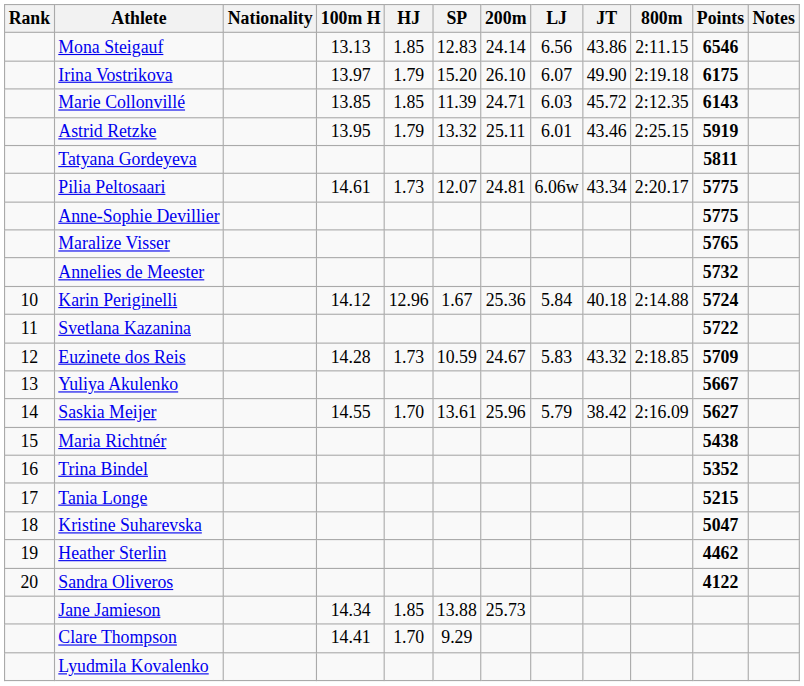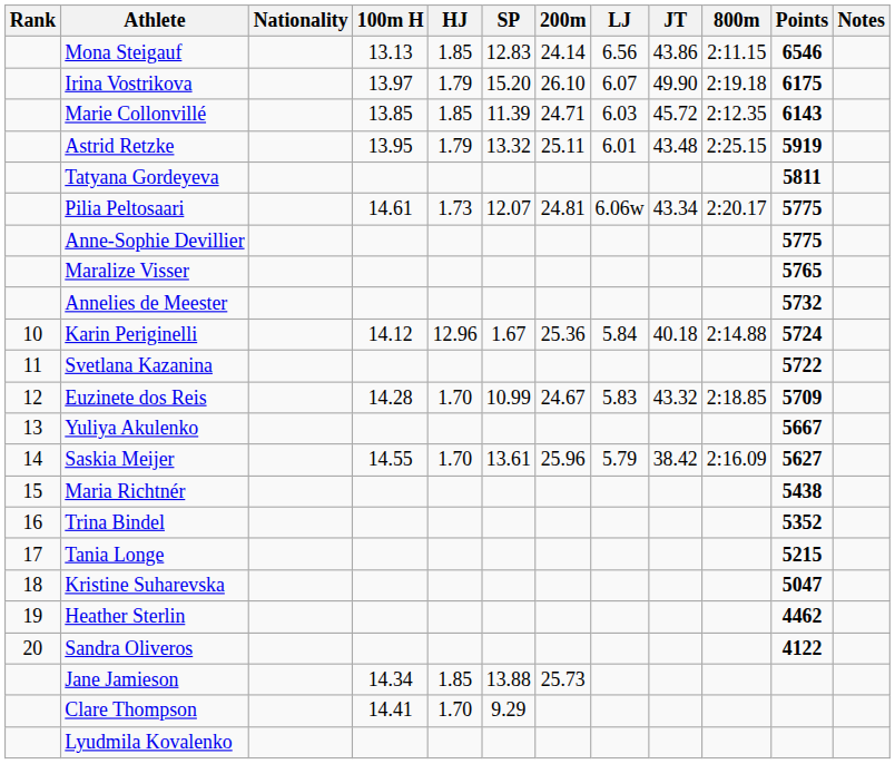 <table class="wikitable sortable" style=" text-align:center; font-size:100%;">
 <tr>
 <th>Rank</th>
 <th>Athlete</th>
 <th>Nationality</th>
 <th>100m H</th>
 <th>HJ</th>
 <th>SP</th>
 <th>200m</th>
 <th>LJ</th>
 <th>JT</th>
 <th>800m</th>
 <th>Points</th>
 <th>Notes</th>
 </tr>
 <tr>
 <td></td>
 <td align=left><a href='#'>Mona Steigauf</a></td>
 <td align=left></td>
 <td>13.13</td>
 <td>1.85</td>
 <td>12.83</td>
 <td>24.14</td>
 <td>6.56</td>
 <td>43.86</td>
 <td>2:11.15</td>
 <td><strong>6546</strong></td>
 <td></td>
 </tr>
 <tr>
 <td></td>
 <td align=left><a href='#'>Irina Vostrikova</a></td>
 <td align=left></td>
 <td>13.97</td>
 <td>1.79</td>
 <td>15.20</td>
 <td>26.10</td>
 <td>6.07</td>
 <td>49.90</td>
 <td>2:19.18</td>
 <td><strong>6175</strong></td>
 <td></td>
 </tr>
 <tr>
 <td></td>
 <td align=left><a href='#'>Marie Collonvillé</a></td>
 <td align=left></td>
 <td>13.85</td>
 <td>1.85</td>
 <td>11.39</td>
 <td>24.71</td>
 <td>6.03</td>
 <td>45.72</td>
 <td>2:12.35</td>
 <td><strong>6143</strong></td>
 <td></td>
 </tr>
 <tr>
 <td></td>
 <td align=left><a href='#'>Astrid Retzke</a></td>
 <td align=left></td>
 <td>13.95</td>
 <td>1.79</td>
 <td>13.32</td>
 <td>25.11</td>
 <td>6.01</td>
-<td>43.46</td>
+<td>43.48</td>
 <td>2:25.15</td>
 <td><strong>5919</strong></td>
 <td></td>
 </tr>
 <tr>
 <td></td>
 <td align=left><a href='#'>Tatyana Gordeyeva</a></td>
 <td align=left></td>
 <td></td>
 <td></td>
 <td></td>
 <td></td>
 <td></td>
 <td></td>
 <td></td>
 <td><strong>5811</strong></td>
 <td></td>
 </tr>
 <tr>
 <td></td>
 <td align=left><a href='#'>Pilia Peltosaari</a></td>
 <td align=left></td>
 <td>14.61</td>
 <td>1.73</td>
 <td>12.07</td>
 <td>24.81</td>
 <td>6.06w</td>
 <td>43.34</td>
 <td>2:20.17</td>
 <td><strong>5775</strong></td>
 <td></td>
 </tr>
 <tr>
 <td></td>
 <td align=left><a href='#'>Anne-Sophie Devillier</a></td>
 <td align=left></td>
 <td></td>
 <td></td>
 <td></td>
 <td></td>
 <td></td>
 <td></td>
 <td></td>
 <td><strong>5775</strong></td>
 <td></td>
 </tr>
 <tr>
 <td></td>
 <td align=left><a href='#'>Maralize Visser</a></td>
 <td align=left></td>
 <td></td>
 <td></td>
 <td></td>
 <td></td>
 <td></td>
 <td></td>
 <td></td>
 <td><strong>5765</strong></td>
 <td></td>
 </tr>
 <tr>
 <td></td>
 <td align=left><a href='#'>Annelies de Meester</a></td>
 <td align=left></td>
 <td></td>
 <td></td>
 <td></td>
 <td></td>
 <td></td>
 <td></td>
 <td></td>
 <td><strong>5732</strong></td>
 <td></td>
 </tr>
 <tr>
 <td>10</td>
 <td align=left><a href='#'>Karin Periginelli</a></td>
 <td align=left></td>
 <td>14.12</td>
 <td>12.96</td>
 <td>1.67</td>
 <td>25.36</td>
 <td>5.84</td>
 <td>40.18</td>
 <td>2:14.88</td>
 <td><strong>5724</strong></td>
 <td></td>
 </tr>
 <tr>
 <td>11</td>
 <td align=left><a href='#'>Svetlana Kazanina</a></td>
 <td align=left></td>
 <td></td>
 <td></td>
 <td></td>
 <td></td>
 <td></td>
 <td></td>
 <td></td>
 <td><strong>5722</strong></td>
 <td></td>
 </tr>
 <tr>
 <td>12</td>
 <td align=left><a href='#'>Euzinete dos Reis</a></td>
 <td align=left></td>
 <td>14.28</td>
-<td>1.73</td>
-<td>10.59</td>
+<td>1.70</td>
+<td>10.99</td>
 <td>24.67</td>
 <td>5.83</td>
 <td>43.32</td>
 <td>2:18.85</td>
 <td><strong>5709</strong></td>
 <td></td>
 </tr>
 <tr>
 <td>13</td>
 <td align=left><a href='#'>Yuliya Akulenko</a></td>
 <td align=left></td>
 <td></td>
 <td></td>
 <td></td>
 <td></td>
 <td></td>
 <td></td>
 <td></td>
 <td><strong>5667</strong></td>
 <td></td>
 </tr>
 <tr>
 <td>14</td>
 <td align=left><a href='#'>Saskia Meijer</a></td>
 <td align=left></td>
 <td>14.55</td>
 <td>1.70</td>
 <td>13.61</td>
 <td>25.96</td>
 <td>5.79</td>
 <td>38.42</td>
 <td>2:16.09</td>
 <td><strong>5627</strong></td>
 <td></td>
 </tr>
 <tr>
 <td>15</td>
 <td align=left><a href='#'>Maria Richtnér</a></td>
 <td align=left></td>
 <td></td>
 <td></td>
 <td></td>
 <td></td>
 <td></td>
 <td></td>
 <td></td>
 <td><strong>5438</strong></td>
 <td></td>
 </tr>
 <tr>
 <td>16</td>
 <td align=left><a href='#'>Trina Bindel</a></td>
 <td align=left></td>
 <td></td>
 <td></td>
 <td></td>
 <td></td>
 <td></td>
 <td></td>
 <td></td>
 <td><strong>5352</strong></td>
 <td></td>
 </tr>
 <tr>
 <td>17</td>
 <td align=left><a href='#'>Tania Longe</a></td>
 <td align=left></td>
 <td></td>
 <td></td>
 <td></td>
 <td></td>
 <td></td>
 <td></td>
 <td></td>
 <td><strong>5215</strong></td>
 <td></td>
 </tr>
 <tr>
 <td>18</td>
 <td align=left><a href='#'>Kristine Suharevska</a></td>
 <td align=left></td>
 <td></td>
 <td></td>
 <td></td>
 <td></td>
 <td></td>
 <td></td>
 <td></td>
 <td><strong>5047</strong></td>
 <td></td>
 </tr>
 <tr>
 <td>19</td>
 <td align=left><a href='#'>Heather Sterlin</a></td>
 <td align=left></td>
 <td></td>
 <td></td>
 <td></td>
 <td></td>
 <td></td>
 <td></td>
 <td></td>
 <td><strong>4462</strong></td>
 <td></td>
 </tr>
 <tr>
 <td>20</td>
 <td align=left><a href='#'>Sandra Oliveros</a></td>
 <td align=left></td>
 <td></td>
 <td></td>
 <td></td>
 <td></td>
 <td></td>
 <td></td>
 <td></td>
 <td><strong>4122</strong></td>
 <td></td>
 </tr>
 <tr>
 <td></td>
 <td align=left><a href='#'>Jane Jamieson</a></td>
 <td align=left></td>
 <td>14.34</td>
 <td>1.85</td>
 <td>13.88</td>
 <td>25.73</td>
 <td></td>
 <td></td>
 <td></td>
 <td><strong></strong></td>
 <td></td>
 </tr>
 <tr>
 <td></td>
 <td align=left><a href='#'>Clare Thompson</a></td>
 <td align=left></td>
 <td>14.41</td>
 <td>1.70</td>
 <td>9.29</td>
 <td></td>
 <td></td>
 <td></td>
 <td></td>
 <td><strong></strong></td>
 <td></td>
 </tr>
 <tr>
 <td></td>
 <td align=left><a href='#'>Lyudmila Kovalenko</a></td>
 <td align=left></td>
 <td></td>
 <td></td>
 <td></td>
 <td></td>
 <td></td>
 <td></td>
 <td></td>
 <td><strong></strong></td>
 <td></td>
 </tr>
 </table>
